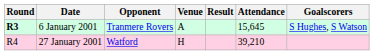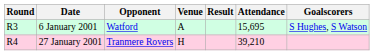 <table class="wikitable">
 <tr>
 <th>Round</th>
 <th>Date</th>
 <th>Opponent</th>
 <th>Venue</th>
 <th>Result</th>
 <th>Attendance</th>
 <th>Goalscorers</th>
 </tr>
 <tr style="background-color: #d0ffe3;">
-<td><strong>R3</strong></td>
+<td>R3</td>
 <td>6 January 2001</td>
-<td><a href='#'>Tranmere Rovers</a></td>
+<td><a href='#'>Watford</a></td>
 <td>A</td>
 <td></td>
-<td>15,645</td>
+<td>15,695</td>
 <td><a href='#'>S Hughes</a>, <a href='#'>S Watson</a></td>
 </tr>
 <tr style="background-color: #ffd0e3;">
 <td>R4</td>
 <td>27 January 2001</td>
-<td><a href='#'>Watford</a></td>
+<td><a href='#'>Tranmere Rovers</a></td>
 <td>H</td>
 <td></td>
 <td>39,210</td>
 <td></td>
 </tr>
 </table>
